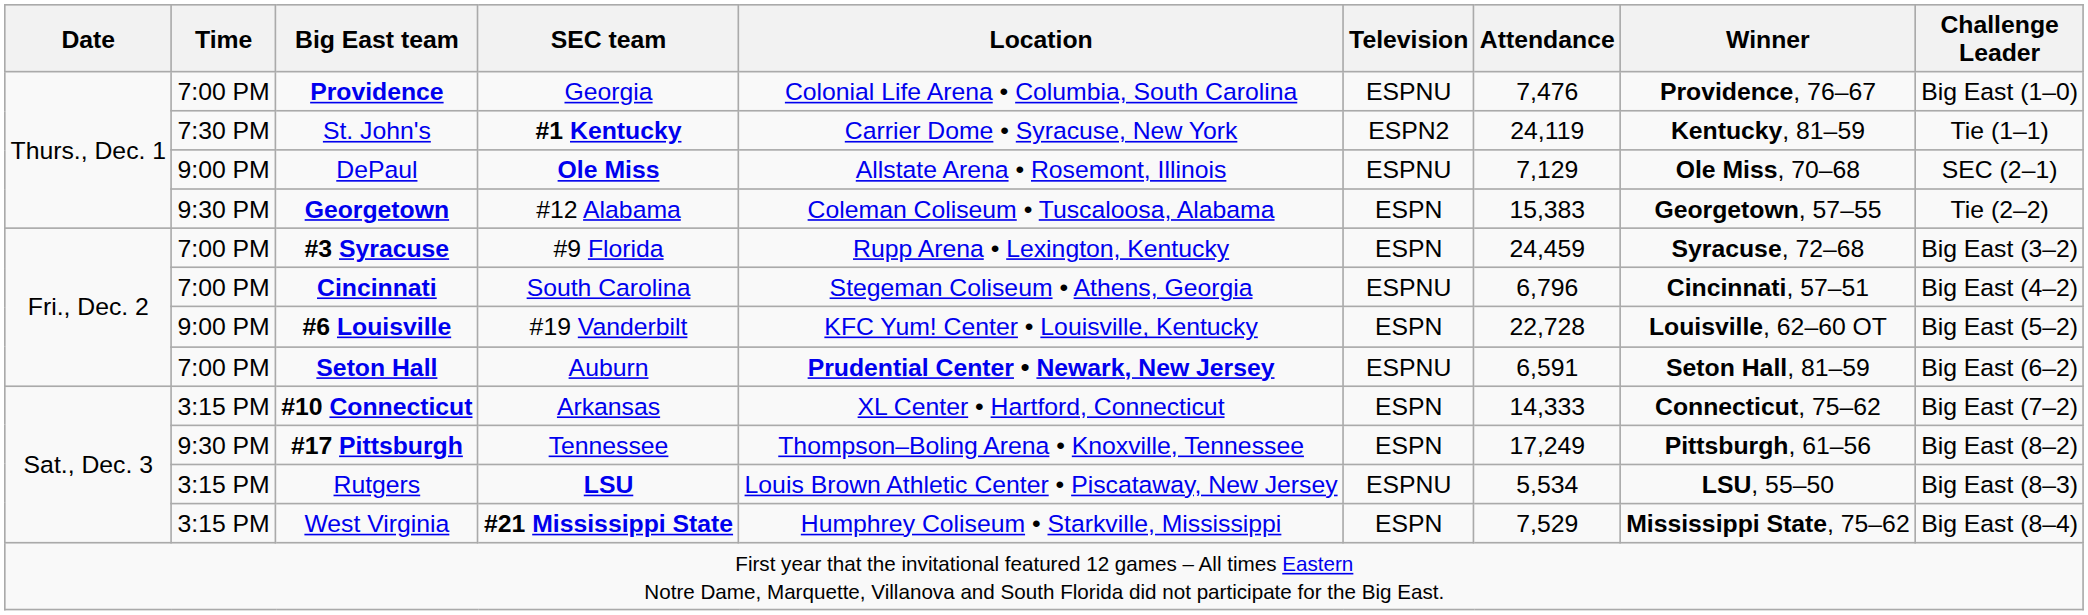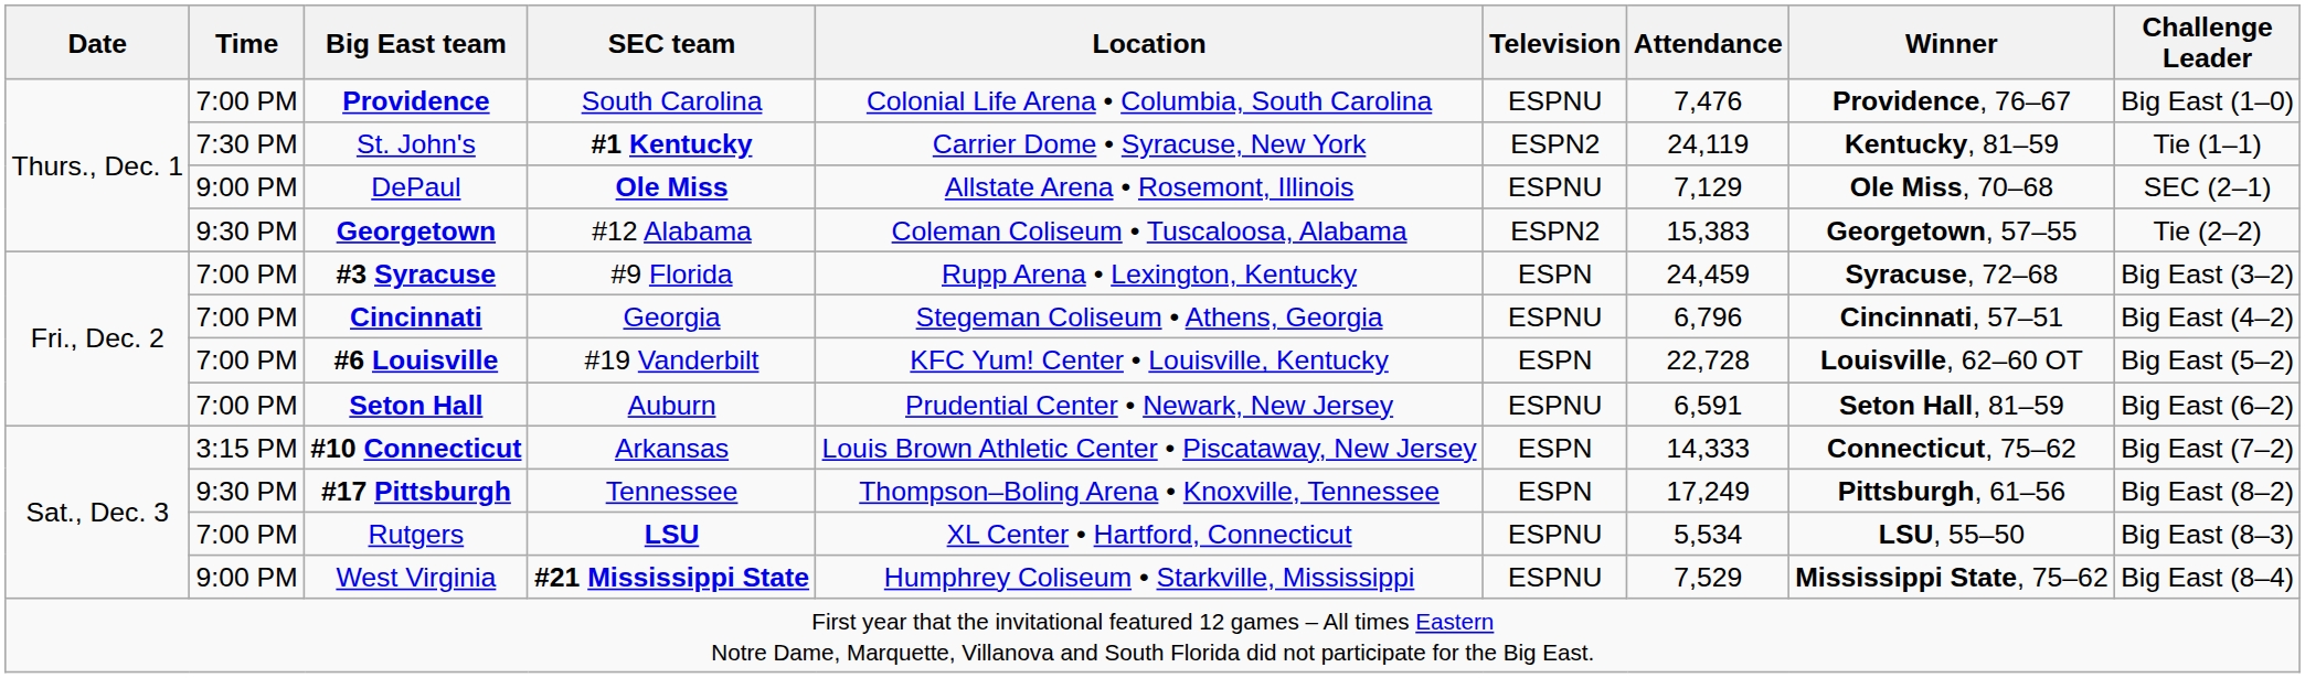 <table class="wikitable" style="font-size: 95%; text-align:center;">
 <tr>
 <th>Date</th>
 <th>Time</th>
 <th>Big East team</th>
 <th>SEC team</th>
 <th>Location</th>
 <th>Television</th>
 <th>Attendance</th>
 <th>Winner</th>
 <th>Challenge<br>Leader</th>
 </tr>
 <tr>
 <td rowspan=4>Thurs., Dec. 1</td>
 <td>7:00 PM</td>
 <td><strong><a href='#'>Providence</a></strong></td>
-<td><a href='#'>Georgia</a></td>
+<td><a href='#'>South Carolina</a></td>
 <td><a href='#'>Colonial Life Arena</a> • <a href='#'>Columbia, South Carolina</a></td>
 <td>ESPNU</td>
 <td>7,476</td>
 <td><strong>Providence</strong>, 76–67</td>
 <td>Big East (1–0)</td>
 </tr>
 <tr>
 <td>7:30 PM</td>
 <td><a href='#'>St. John's</a></td>
 <td><strong>#1 <a href='#'>Kentucky</a></strong></td>
 <td><a href='#'>Carrier Dome</a> • <a href='#'>Syracuse, New York</a></td>
 <td>ESPN2</td>
 <td>24,119</td>
 <td><strong>Kentucky</strong>, 81–59</td>
 <td>Tie (1–1)</td>
 </tr>
 <tr>
 <td>9:00 PM</td>
 <td><a href='#'>DePaul</a></td>
 <td><strong><a href='#'>Ole Miss</a></strong></td>
 <td><a href='#'>Allstate Arena</a> • <a href='#'>Rosemont, Illinois</a></td>
 <td>ESPNU</td>
 <td>7,129</td>
 <td><strong>Ole Miss</strong>, 70–68</td>
 <td>SEC (2–1)</td>
 </tr>
 <tr>
 <td>9:30 PM</td>
 <td><strong><a href='#'>Georgetown</a></strong></td>
 <td>#12 <a href='#'>Alabama</a></td>
 <td><a href='#'>Coleman Coliseum</a> • <a href='#'>Tuscaloosa, Alabama</a></td>
-<td>ESPN</td>
+<td>ESPN2</td>
 <td>15,383</td>
 <td><strong>Georgetown</strong>, 57–55</td>
 <td>Tie (2–2)</td>
 </tr>
 <tr>
 <td rowspan=4>Fri., Dec. 2</td>
 <td>7:00 PM</td>
 <td><strong>#3 <a href='#'>Syracuse</a></strong></td>
 <td>#9 <a href='#'>Florida</a></td>
 <td><a href='#'>Rupp Arena</a> • <a href='#'>Lexington, Kentucky</a></td>
 <td>ESPN</td>
 <td>24,459</td>
 <td><strong>Syracuse</strong>, 72–68</td>
 <td>Big East (3–2)</td>
 </tr>
 <tr>
 <td>7:00 PM</td>
 <td><strong><a href='#'>Cincinnati</a></strong></td>
-<td><a href='#'>South Carolina</a></td>
+<td><a href='#'>Georgia</a></td>
 <td><a href='#'>Stegeman Coliseum</a> • <a href='#'>Athens, Georgia</a></td>
 <td>ESPNU</td>
 <td>6,796</td>
 <td><strong>Cincinnati</strong>, 57–51</td>
 <td>Big East (4–2)</td>
 </tr>
 <tr>
-<td>9:00 PM</td>
+<td>7:00 PM</td>
 <td><strong>#6 <a href='#'>Louisville</a></strong></td>
 <td>#19 <a href='#'>Vanderbilt</a></td>
 <td><a href='#'>KFC Yum! Center</a> • <a href='#'>Louisville, Kentucky</a></td>
 <td>ESPN</td>
 <td>22,728</td>
 <td><strong>Louisville</strong>, 62–60 OT</td>
 <td>Big East (5–2)</td>
 </tr>
 <tr>
 <td>7:00 PM</td>
 <td><strong><a href='#'>Seton Hall</a></strong></td>
 <td><a href='#'>Auburn</a></td>
-<td><strong><a href='#'>Prudential Center</a> • <a href='#'>Newark, New Jersey</a></strong></td>
+<td><a href='#'>Prudential Center</a> • <a href='#'>Newark, New Jersey</a></td>
 <td>ESPNU</td>
 <td>6,591</td>
 <td><strong>Seton Hall</strong>, 81–59</td>
 <td>Big East (6–2)</td>
 </tr>
 <tr>
 <td rowspan=4>Sat., Dec. 3</td>
 <td>3:15 PM</td>
 <td><strong>#10 <a href='#'>Connecticut</a></strong></td>
 <td><a href='#'>Arkansas</a></td>
-<td><a href='#'>XL Center</a> • <a href='#'>Hartford, Connecticut</a></td>
+<td><a href='#'>Louis Brown Athletic Center</a> • <a href='#'>Piscataway, New Jersey</a></td>
 <td>ESPN</td>
 <td>14,333</td>
 <td><strong>Connecticut</strong>, 75–62</td>
 <td>Big East (7–2)</td>
 </tr>
 <tr>
 <td>9:30 PM</td>
 <td><strong>#17 <a href='#'>Pittsburgh</a></strong></td>
 <td><a href='#'>Tennessee</a></td>
 <td><a href='#'>Thompson–Boling Arena</a> • <a href='#'>Knoxville, Tennessee</a></td>
 <td>ESPN</td>
 <td>17,249</td>
 <td><strong>Pittsburgh</strong>, 61–56</td>
 <td>Big East (8–2)</td>
 </tr>
 <tr>
-<td>3:15 PM</td>
+<td>7:00 PM</td>
 <td><a href='#'>Rutgers</a></td>
 <td><strong><a href='#'>LSU</a></strong></td>
-<td><a href='#'>Louis Brown Athletic Center</a> • <a href='#'>Piscataway, New Jersey</a></td>
+<td><a href='#'>XL Center</a> • <a href='#'>Hartford, Connecticut</a></td>
 <td>ESPNU</td>
 <td>5,534</td>
 <td><strong>LSU</strong>, 55–50</td>
 <td>Big East (8–3)</td>
 </tr>
 <tr>
-<td>3:15 PM</td>
+<td>9:00 PM</td>
 <td><a href='#'>West Virginia</a></td>
 <td><strong>#21 <a href='#'>Mississippi State</a></strong></td>
 <td><a href='#'>Humphrey Coliseum</a> • <a href='#'>Starkville, Mississippi</a></td>
-<td>ESPN</td>
+<td>ESPNU</td>
 <td>7,529</td>
 <td><strong>Mississippi State</strong>, 75–62 </td>
 <td>Big East (8–4)</td>
 </tr>
 <tr>
 <td colspan="9" style="text-align:center;"><small>First year that the invitational featured 12 games – All times <a href='#'>Eastern</a> <br>Notre Dame, Marquette, Villanova and South Florida did not participate for the Big East. </small></td>
 </tr>
 </table>
